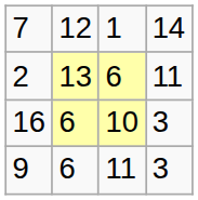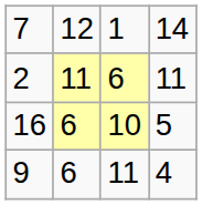 <table class="wikitable" style="float: left; margin-left: 1em;">
 <tr>
 <td>7</td>
 <td>12</td>
 <td>1</td>
 <td>14</td>
 </tr>
 <tr>
 <td>2</td>
-<td style="background-color: #ffffaa">13</td>
+<td style="background-color: #ffffaa">11</td>
 <td style="background-color: #ffffaa">6</td>
 <td>11</td>
 </tr>
 <tr>
 <td>16</td>
 <td style="background-color: #ffffaa">6</td>
 <td style="background-color: #ffffaa">10</td>
-<td>3</td>
+<td>5</td>
 </tr>
 <tr>
 <td>9</td>
 <td>6</td>
 <td>11</td>
-<td>3</td>
+<td>4</td>
 </tr>
 </table>
